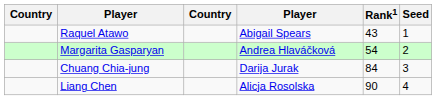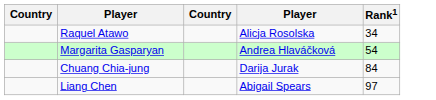 <table class="sortable wikitable">
 <tr>
 <th width="70">Country</th>
 <th width="175">Player</th>
 <th width="70">Country</th>
 <th width="175">Player</th>
 <th>Rank<sup>1</sup></th>
-<th>Seed</th>
 </tr>
 <tr>
 <td></td>
 <td><a href='#'>Raquel Atawo</a></td>
 <td></td>
-<td><a href='#'>Abigail Spears</a></td>
-<td>43</td>
-<td>1</td>
+<td><a href='#'>Alicja Rosolska</a></td>
+<td>34</td>
 </tr>
 <tr bgcolor=#cfc>
 <td></td>
 <td><a href='#'>Margarita Gasparyan</a></td>
 <td></td>
 <td><a href='#'>Andrea Hlaváčková</a></td>
 <td>54</td>
-<td>2</td>
 </tr>
 <tr>
 <td></td>
 <td><a href='#'>Chuang Chia-jung</a></td>
 <td></td>
 <td><a href='#'>Darija Jurak</a></td>
 <td>84</td>
-<td>3</td>
 </tr>
 <tr>
 <td></td>
 <td><a href='#'>Liang Chen</a></td>
 <td></td>
-<td><a href='#'>Alicja Rosolska</a></td>
-<td>90</td>
-<td>4</td>
+<td><a href='#'>Abigail Spears</a></td>
+<td>97</td>
 </tr>
 </table>
